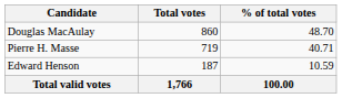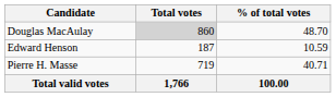 <table style="width:475px;" class="wikitable">
 <tr bgcolor="#EEEEEE">
 <th align="left">Candidate</th>
 <th align="right">Total votes</th>
 <th align="right">% of total votes</th>
 </tr>
 <tr>
 <td align="left">Douglas MacAulay</td>
-<td align="right">860</td>
+<td align="right" style="background: lightgrey;">860</td>
 <td align="right">48.70</td>
+</tr>
+<tr>
+<td align="left">Edward Henson</td>
+<td align="right">187</td>
+<td align="right">10.59</td>
 </tr>
 <tr>
 <td align="left">Pierre H. Masse</td>
 <td align="right">719</td>
 <td align="right">40.71</td>
-</tr>
-<tr>
-<td align="left">Edward Henson</td>
-<td align="right">187</td>
-<td align="right">10.59</td>
 </tr>
 <tr bgcolor="#EEEEEE">
 <th align="left">Total valid votes</th>
 <th align="right"><strong>1,766</strong></th>
 <th align="right"><strong>100.00</strong></th>
 </tr>
 </table>
